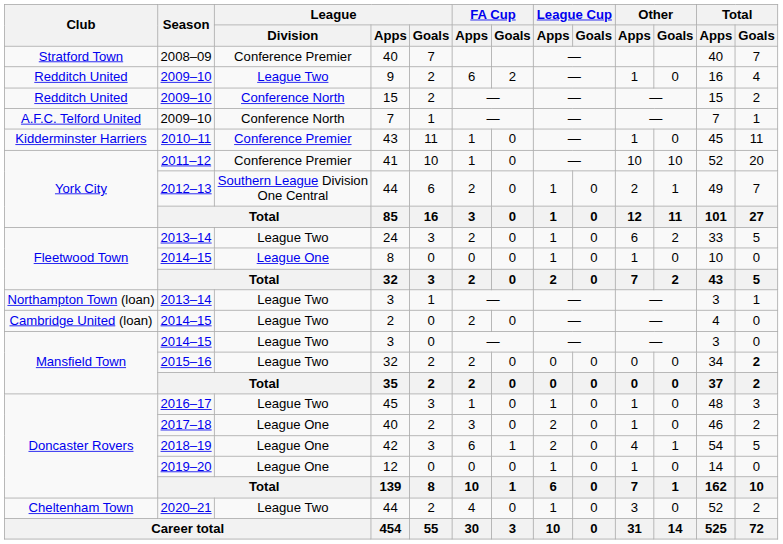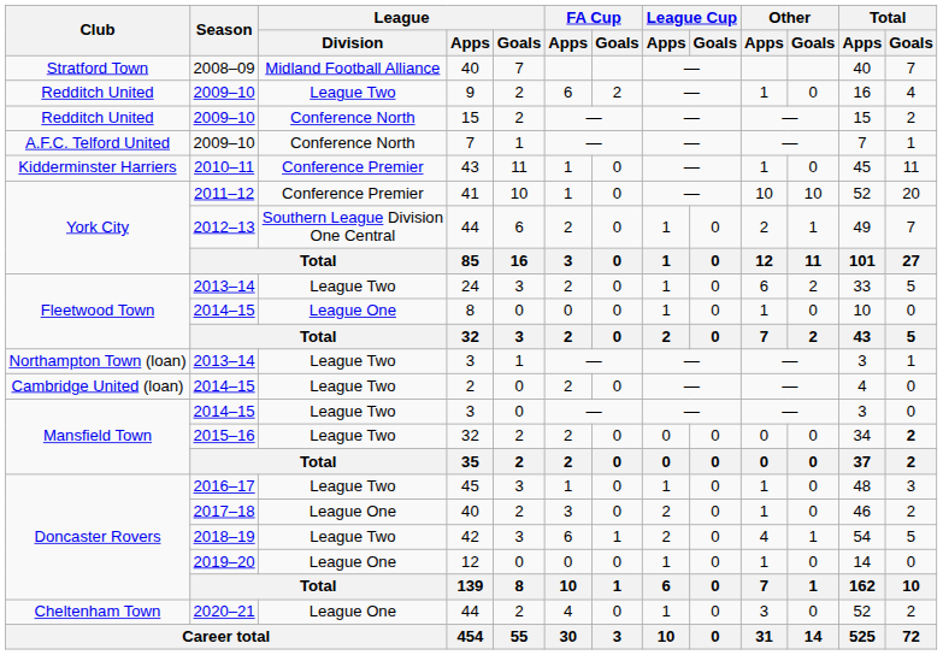 <table class=wikitable style=text-align:center>
 <tr>
 <th rowspan=2>Club</th>
 <th rowspan=2>Season</th>
 <th colspan=3>League</th>
 <th colspan=2><a href='#'>FA Cup</a></th>
 <th colspan=2><a href='#'>League Cup</a></th>
 <th colspan=2>Other</th>
 <th colspan=2>Total</th>
 </tr>
 <tr>
 <th>Division</th>
 <th>Apps</th>
 <th>Goals</th>
 <th>Apps</th>
 <th>Goals</th>
 <th>Apps</th>
 <th>Goals</th>
 <th>Apps</th>
 <th>Goals</th>
 <th>Apps</th>
 <th>Goals</th>
 </tr>
 <tr>
 <td><a href='#'>Stratford Town</a></td>
 <td>2008–09</td>
-<td>Conference Premier</td>
+<td><a href='#'>Midland Football Alliance</a></td>
 <td>40</td>
 <td>7</td>
 <td></td>
 <td></td>
 <td colspan=2>—</td>
 <td></td>
 <td></td>
 <td>40</td>
 <td>7</td>
 </tr>
 <tr>
 <td><a href='#'>Redditch United</a></td>
 <td><a href='#'>2009–10</a></td>
 <td><a href='#'>League Two</a></td>
 <td>9</td>
 <td>2</td>
 <td>6</td>
 <td>2</td>
 <td colspan=2>—</td>
 <td>1</td>
 <td>0</td>
 <td>16</td>
 <td>4</td>
 </tr>
 <tr>
 <td><a href='#'>Redditch United</a></td>
 <td><a href='#'>2009–10</a></td>
 <td><a href='#'>Conference North</a></td>
 <td>15</td>
 <td>2</td>
 <td colspan=2>—</td>
 <td colspan=2>—</td>
 <td colspan=2>—</td>
 <td>15</td>
 <td>2</td>
 </tr>
 <tr>
 <td><a href='#'>A.F.C. Telford United</a></td>
 <td>2009–10</td>
 <td>Conference North</td>
 <td>7</td>
 <td>1</td>
 <td colspan=2>—</td>
 <td colspan=2>—</td>
 <td colspan=2>—</td>
 <td>7</td>
 <td>1</td>
 </tr>
 <tr>
 <td><a href='#'>Kidderminster Harriers</a></td>
 <td><a href='#'>2010–11</a></td>
 <td><a href='#'>Conference Premier</a></td>
 <td>43</td>
 <td>11</td>
 <td>1</td>
 <td>0</td>
 <td colspan=2>—</td>
 <td>1</td>
 <td>0</td>
 <td>45</td>
 <td>11</td>
 </tr>
 <tr>
 <td rowspan=3><a href='#'>York City</a></td>
 <td><a href='#'>2011–12</a></td>
 <td>Conference Premier</td>
 <td>41</td>
 <td>10</td>
 <td>1</td>
 <td>0</td>
 <td colspan=2>—</td>
 <td>10</td>
 <td>10</td>
 <td>52</td>
 <td>20</td>
 </tr>
 <tr>
 <td><a href='#'>2012–13</a></td>
 <td><a href='#'>Southern League</a> Division<br>One Central</td>
 <td>44</td>
 <td>6</td>
 <td>2</td>
 <td>0</td>
 <td>1</td>
 <td>0</td>
 <td>2</td>
 <td>1</td>
 <td>49</td>
 <td>7</td>
 </tr>
 <tr>
 <th colspan=2>Total</th>
 <th>85</th>
 <th>16</th>
 <th>3</th>
 <th>0</th>
 <th>1</th>
 <th>0</th>
 <th>12</th>
 <th>11</th>
 <th>101</th>
 <th>27</th>
 </tr>
 <tr>
 <td rowspan=3><a href='#'>Fleetwood Town</a></td>
 <td><a href='#'>2013–14</a></td>
 <td>League Two</td>
 <td>24</td>
 <td>3</td>
 <td>2</td>
 <td>0</td>
 <td>1</td>
 <td>0</td>
 <td>6</td>
 <td>2</td>
 <td>33</td>
 <td>5</td>
 </tr>
 <tr>
 <td><a href='#'>2014–15</a></td>
 <td><a href='#'>League One</a></td>
 <td>8</td>
 <td>0</td>
 <td>0</td>
 <td>0</td>
 <td>1</td>
 <td>0</td>
 <td>1</td>
 <td>0</td>
 <td>10</td>
 <td>0</td>
 </tr>
 <tr>
 <th colspan=2>Total</th>
 <th>32</th>
 <th>3</th>
 <th>2</th>
 <th>0</th>
 <th>2</th>
 <th>0</th>
 <th>7</th>
 <th>2</th>
 <th>43</th>
 <th>5</th>
 </tr>
 <tr>
 <td><a href='#'>Northampton Town</a> (loan)</td>
 <td><a href='#'>2013–14</a></td>
 <td>League Two</td>
 <td>3</td>
 <td>1</td>
 <td colspan=2>—</td>
 <td colspan=2>—</td>
 <td colspan=2>—</td>
 <td>3</td>
 <td>1</td>
 </tr>
 <tr>
 <td><a href='#'>Cambridge United</a> (loan)</td>
 <td><a href='#'>2014–15</a></td>
 <td>League Two</td>
 <td>2</td>
 <td>0</td>
 <td>2</td>
 <td>0</td>
 <td colspan=2>—</td>
 <td colspan=2>—</td>
 <td>4</td>
 <td>0</td>
 </tr>
 <tr>
 <td rowspan=3><a href='#'>Mansfield Town</a></td>
 <td><a href='#'>2014–15</a></td>
 <td>League Two</td>
 <td>3</td>
 <td>0</td>
 <td colspan=2>—</td>
 <td colspan=2>—</td>
 <td colspan=2>—</td>
 <td>3</td>
 <td>0</td>
 </tr>
 <tr>
 <td><a href='#'>2015–16</a></td>
 <td>League Two</td>
 <td>32</td>
 <td>2</td>
 <td>2</td>
 <td>0</td>
 <td>0</td>
 <td>0</td>
 <td>0</td>
 <td>0</td>
 <td>34</td>
 <td><strong>2</strong></td>
 </tr>
 <tr>
 <th colspan=2>Total</th>
 <th>35</th>
 <th>2</th>
 <th>2</th>
 <th>0</th>
 <th>0</th>
 <th>0</th>
 <th>0</th>
 <th>0</th>
 <th>37</th>
 <th>2</th>
 </tr>
 <tr>
 <td rowspan=5><a href='#'>Doncaster Rovers</a></td>
 <td><a href='#'>2016–17</a></td>
 <td>League Two</td>
 <td>45</td>
 <td>3</td>
 <td>1</td>
 <td>0</td>
 <td>1</td>
 <td>0</td>
 <td>1</td>
 <td>0</td>
 <td>48</td>
 <td>3</td>
 </tr>
 <tr>
 <td><a href='#'>2017–18</a></td>
 <td>League One</td>
 <td>40</td>
 <td>2</td>
 <td>3</td>
 <td>0</td>
 <td>2</td>
 <td>0</td>
 <td>1</td>
 <td>0</td>
 <td>46</td>
 <td>2</td>
 </tr>
 <tr>
 <td><a href='#'>2018–19</a></td>
-<td>League One</td>
+<td>League Two</td>
 <td>42</td>
 <td>3</td>
 <td>6</td>
 <td>1</td>
 <td>2</td>
 <td>0</td>
 <td>4</td>
 <td>1</td>
 <td>54</td>
 <td>5</td>
 </tr>
 <tr>
 <td><a href='#'>2019–20</a></td>
 <td>League One</td>
 <td>12</td>
 <td>0</td>
 <td>0</td>
 <td>0</td>
 <td>1</td>
 <td>0</td>
 <td>1</td>
 <td>0</td>
 <td>14</td>
 <td>0</td>
 </tr>
 <tr>
 <th colspan=2>Total</th>
 <th>139</th>
 <th>8</th>
 <th>10</th>
 <th>1</th>
 <th>6</th>
 <th>0</th>
 <th>7</th>
 <th>1</th>
 <th>162</th>
 <th>10</th>
 </tr>
 <tr>
 <td><a href='#'>Cheltenham Town</a></td>
 <td><a href='#'>2020–21</a></td>
-<td>League Two</td>
+<td>League One</td>
 <td>44</td>
 <td>2</td>
 <td>4</td>
 <td>0</td>
 <td>1</td>
 <td>0</td>
 <td>3</td>
 <td>0</td>
 <td>52</td>
 <td>2</td>
 </tr>
 <tr>
 <th colspan=3>Career total</th>
 <th>454</th>
 <th>55</th>
 <th>30</th>
 <th>3</th>
 <th>10</th>
 <th>0</th>
 <th>31</th>
 <th>14</th>
 <th>525</th>
 <th>72</th>
 </tr>
 </table>
